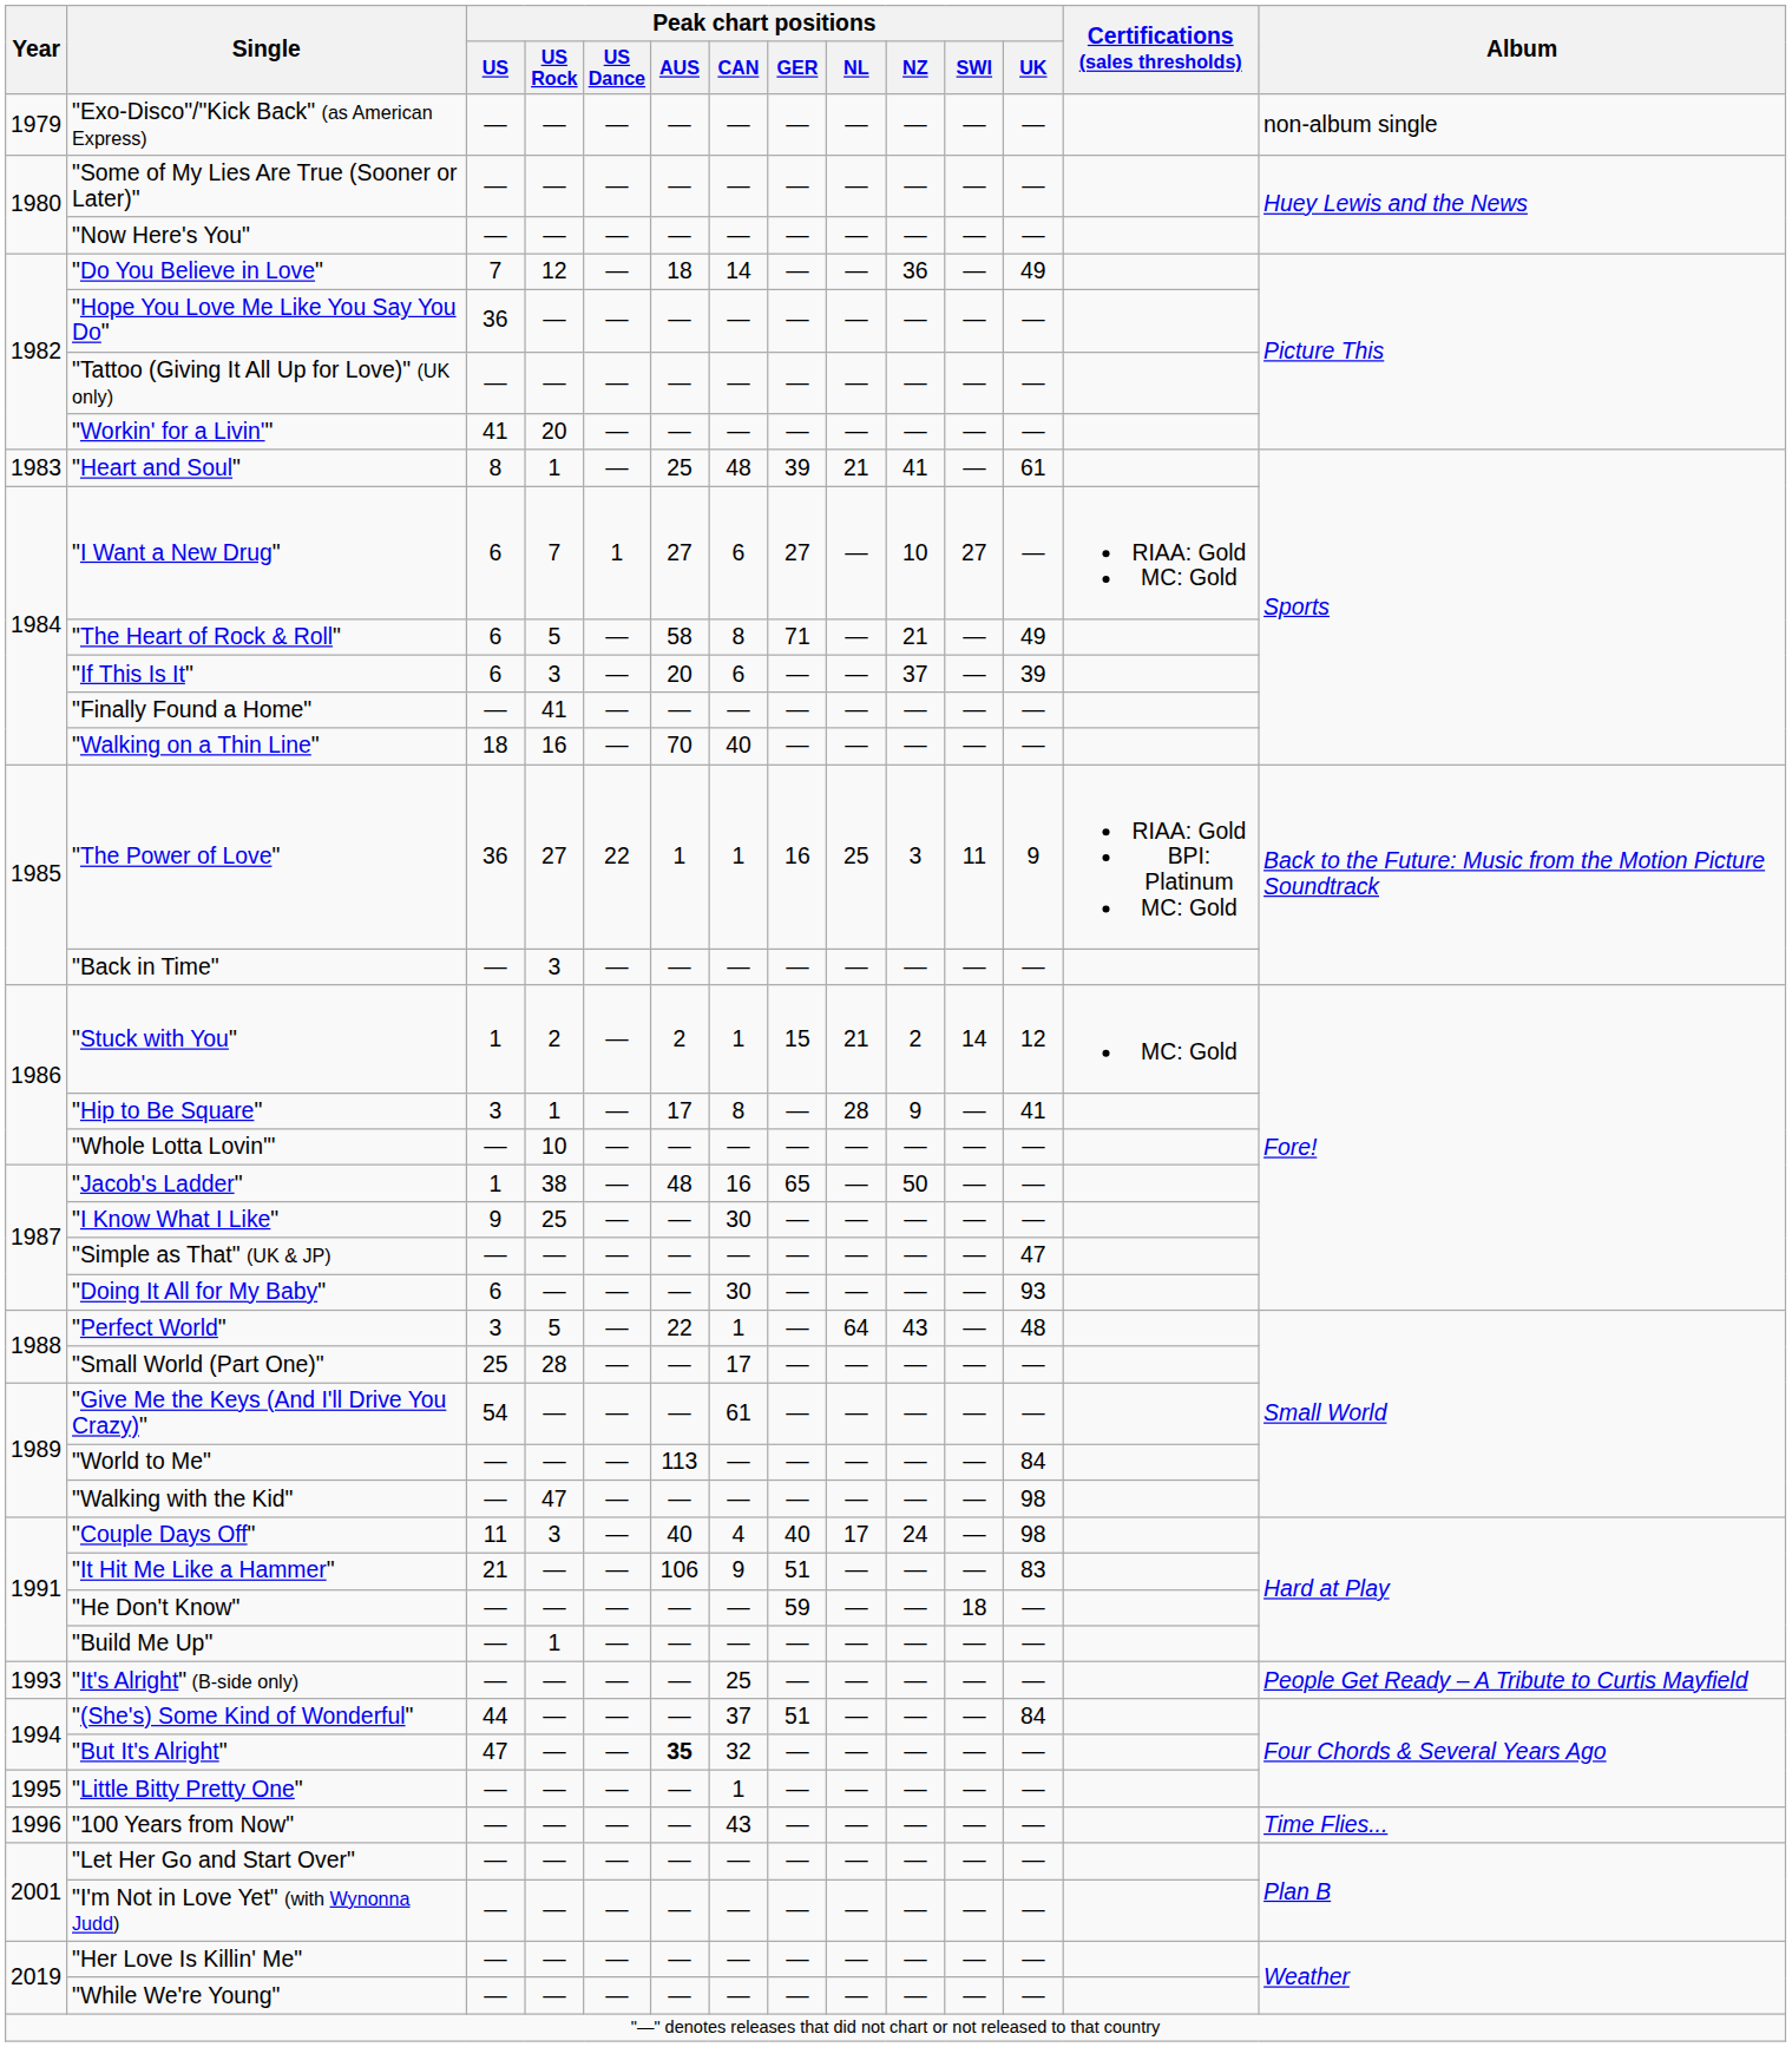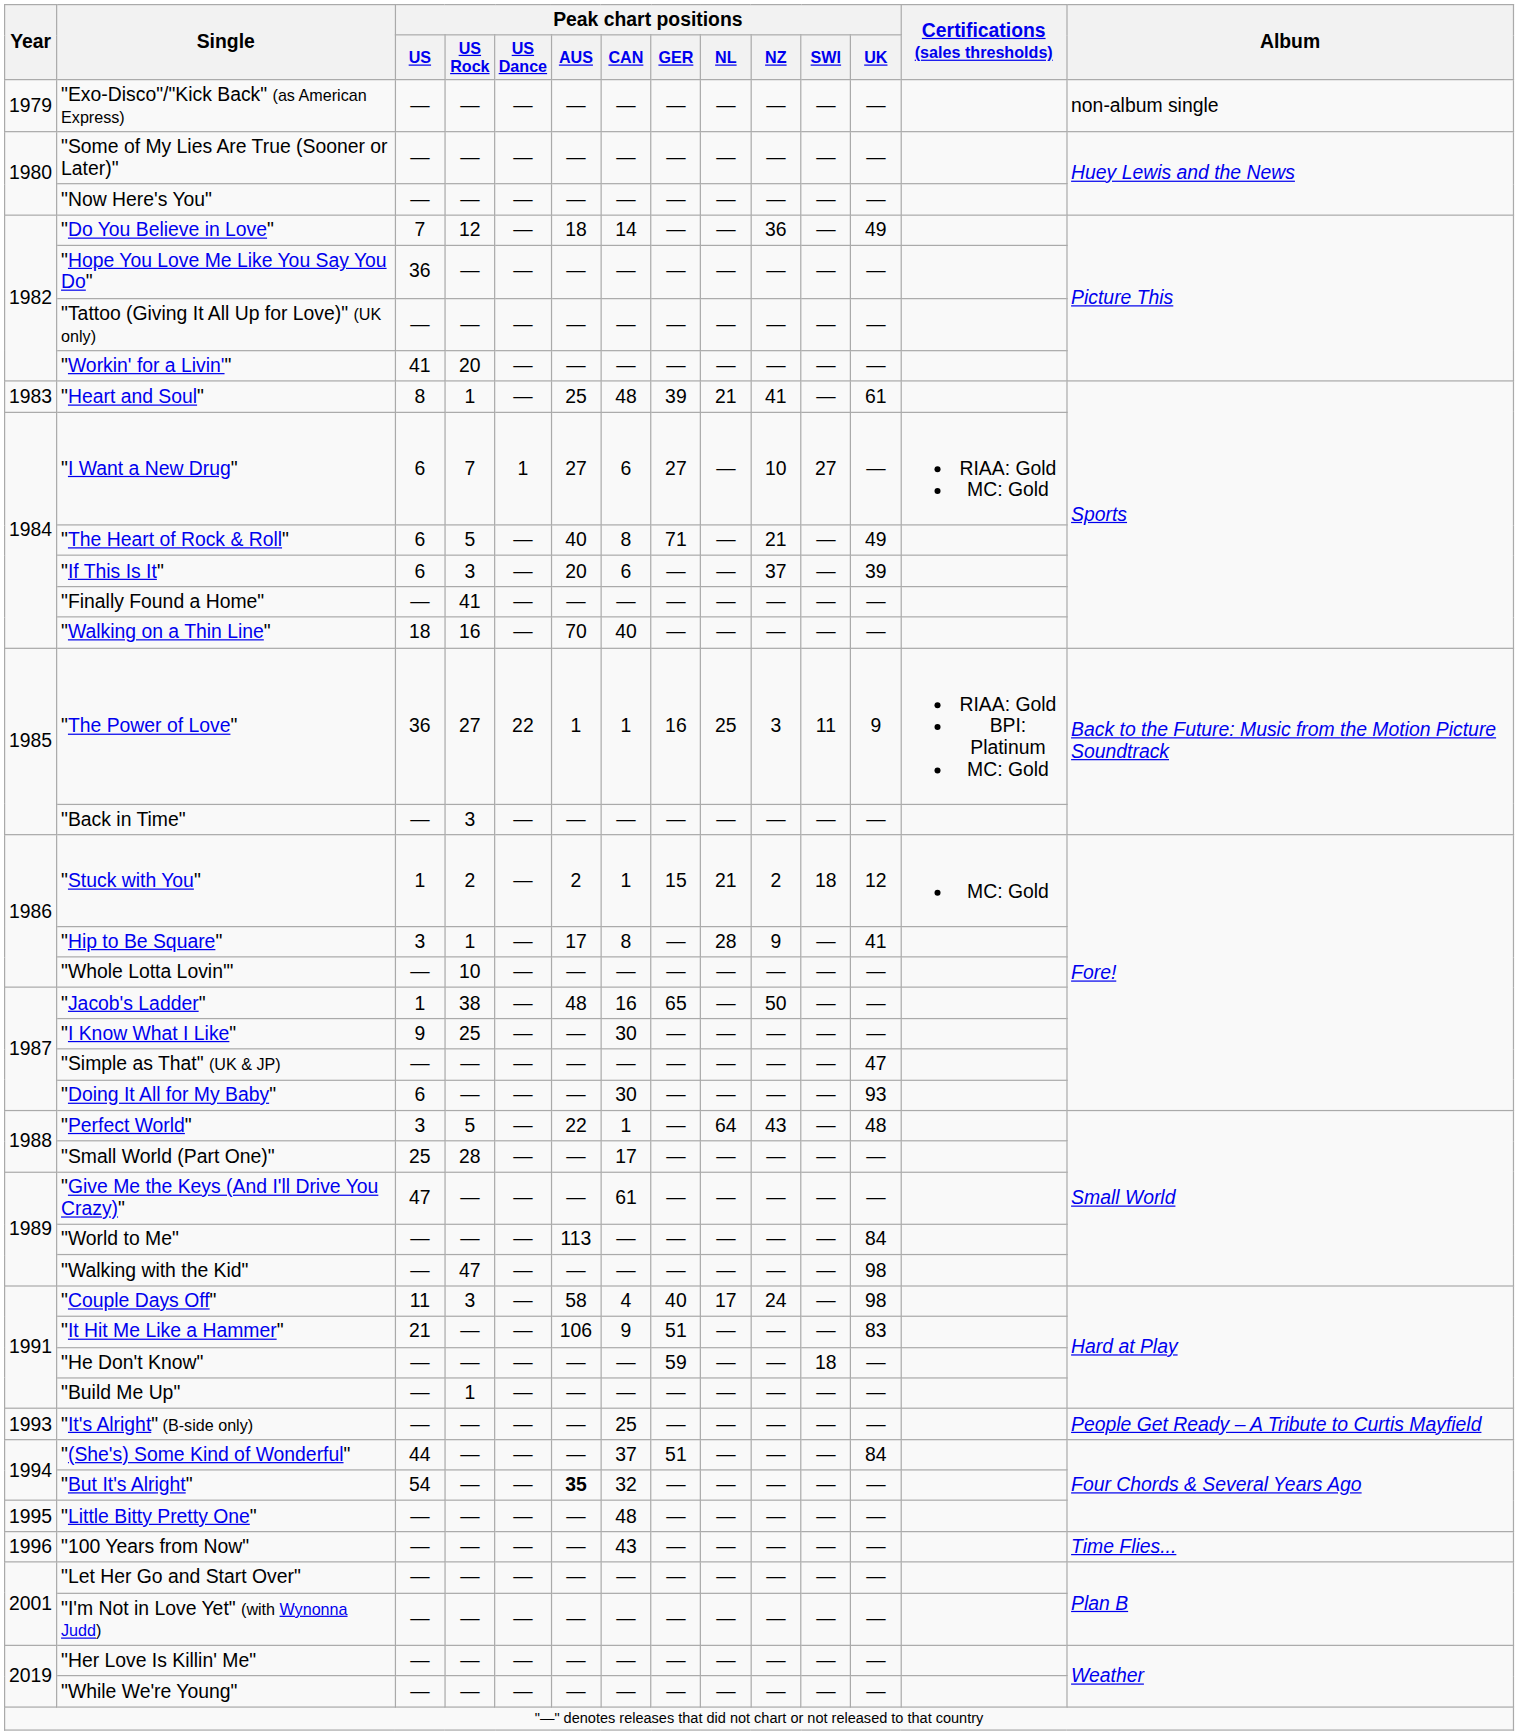 <table class="wikitable" style="text-align:center;">
 <tr>
 <th rowspan="2">Year</th>
 <th rowspan="2">Single</th>
 <th colspan="10">Peak chart positions</th>
 <th rowspan="2"><a href='#'>Certifications</a><br><small><a href='#'>(sales thresholds)</a></small></th>
 <th rowspan="2">Album</th>
 </tr>
 <tr style="font-size:smaller;">
 <th width="35"><a href='#'>US</a><br></th>
 <th width="35"><a href='#'>US Rock</a><br></th>
 <th width="35"><a href='#'>US Dance</a><br></th>
 <th width="35"><a href='#'>AUS</a><br></th>
 <th width="35"><a href='#'>CAN</a><br></th>
 <th width="35"><a href='#'>GER</a><br></th>
 <th width="35"><a href='#'>NL</a><br></th>
 <th width="35"><a href='#'>NZ</a><br></th>
 <th width="35"><a href='#'>SWI</a><br></th>
 <th width="35"><a href='#'>UK</a><br></th>
 </tr>
 <tr>
 <td>1979</td>
 <td align="left">"Exo-Disco"/"Kick Back" <small>(as American Express)</small></td>
 <td>—</td>
 <td>—</td>
 <td>—</td>
 <td>—</td>
 <td>—</td>
 <td>—</td>
 <td>—</td>
 <td>—</td>
 <td>—</td>
 <td>—</td>
 <td></td>
 <td align="left">non-album single</td>
 </tr>
 <tr>
 <td rowspan="2">1980</td>
 <td align="left">"Some of My Lies Are True (Sooner or Later)"</td>
 <td>—</td>
 <td>—</td>
 <td>—</td>
 <td>—</td>
 <td>—</td>
 <td>—</td>
 <td>—</td>
 <td>—</td>
 <td>—</td>
 <td>—</td>
 <td></td>
 <td align="left" rowspan="2"><em><a href='#'>Huey Lewis and the News</a></em></td>
 </tr>
 <tr>
 <td align="left">"Now Here's You"</td>
 <td>—</td>
 <td>—</td>
 <td>—</td>
 <td>—</td>
 <td>—</td>
 <td>—</td>
 <td>—</td>
 <td>—</td>
 <td>—</td>
 <td>—</td>
 <td></td>
 </tr>
 <tr>
 <td rowspan="4">1982</td>
 <td align="left">"<a href='#'>Do You Believe in Love</a>"</td>
 <td>7</td>
 <td>12</td>
 <td>—</td>
 <td>18</td>
 <td>14</td>
 <td>—</td>
 <td>—</td>
 <td>36</td>
 <td>—</td>
 <td>49</td>
 <td></td>
 <td rowspan="4" align="left"><em><a href='#'>Picture This</a></em></td>
 </tr>
 <tr>
 <td align="left">"<a href='#'>Hope You Love Me Like You Say You Do</a>"</td>
 <td>36</td>
 <td>—</td>
 <td>—</td>
 <td>—</td>
 <td>—</td>
 <td>—</td>
 <td>—</td>
 <td>—</td>
 <td>—</td>
 <td>—</td>
 <td></td>
 </tr>
 <tr>
 <td align="left">"Tattoo (Giving It All Up for Love)" <small>(UK only)</small></td>
 <td>—</td>
 <td>—</td>
 <td>—</td>
 <td>—</td>
 <td>—</td>
 <td>—</td>
 <td>—</td>
 <td>—</td>
 <td>—</td>
 <td>—</td>
 <td></td>
 </tr>
 <tr>
 <td align="left">"<a href='#'>Workin' for a Livin'</a>"</td>
 <td>41</td>
 <td>20</td>
 <td>—</td>
 <td>—</td>
 <td>—</td>
 <td>—</td>
 <td>—</td>
 <td>—</td>
 <td>—</td>
 <td>—</td>
 <td></td>
 </tr>
 <tr>
 <td>1983</td>
 <td align="left">"<a href='#'>Heart and Soul</a>"</td>
 <td>8</td>
 <td>1</td>
 <td>—</td>
 <td>25</td>
 <td>48</td>
 <td>39</td>
 <td>21</td>
 <td>41</td>
 <td>—</td>
 <td>61</td>
 <td></td>
 <td align="left" rowspan="6"><em><a href='#'>Sports</a></em></td>
 </tr>
 <tr>
 <td rowspan="5">1984</td>
 <td align="left">"<a href='#'>I Want a New Drug</a>"</td>
 <td>6</td>
 <td>7</td>
 <td>1</td>
 <td>27</td>
 <td>6</td>
 <td>27</td>
 <td>—</td>
 <td>10</td>
 <td>27</td>
 <td>—</td>
 <td><br><ul><li>RIAA: Gold</li><li>MC: Gold</li></ul></td>
 </tr>
 <tr>
 <td align="left">"<a href='#'>The Heart of Rock & Roll</a>"</td>
 <td>6</td>
 <td>5</td>
 <td>—</td>
-<td>58</td>
+<td>40</td>
 <td>8</td>
 <td>71</td>
 <td>—</td>
 <td>21</td>
 <td>—</td>
 <td>49</td>
 <td></td>
 </tr>
 <tr>
 <td align="left">"<a href='#'>If This Is It</a>"</td>
 <td>6</td>
 <td>3</td>
 <td>—</td>
 <td>20</td>
 <td>6</td>
 <td>—</td>
 <td>—</td>
 <td>37</td>
 <td>—</td>
 <td>39</td>
 <td></td>
 </tr>
 <tr>
 <td align="left">"Finally Found a Home"</td>
 <td>—</td>
 <td>41</td>
 <td>—</td>
 <td>—</td>
 <td>—</td>
 <td>—</td>
 <td>—</td>
 <td>—</td>
 <td>—</td>
 <td>—</td>
 <td></td>
 </tr>
 <tr>
 <td align="left">"<a href='#'>Walking on a Thin Line</a>"</td>
 <td>18</td>
 <td>16</td>
 <td>—</td>
 <td>70</td>
 <td>40</td>
 <td>—</td>
 <td>—</td>
 <td>—</td>
 <td>—</td>
 <td>—</td>
 <td></td>
 </tr>
 <tr>
 <td rowspan="2">1985</td>
 <td align="left">"<a href='#'>The Power of Love</a>"</td>
 <td>36</td>
 <td>27</td>
 <td>22</td>
 <td>1</td>
 <td>1</td>
 <td>16</td>
 <td>25</td>
 <td>3</td>
 <td>11</td>
 <td>9</td>
 <td><br><ul><li>RIAA: Gold</li><li>BPI: Platinum</li><li>MC: Gold</li></ul></td>
 <td align="left" rowspan="2"><em><a href='#'>Back to the Future: Music from the Motion Picture Soundtrack</a></em></td>
 </tr>
 <tr>
 <td align="left">"Back in Time"</td>
 <td>—</td>
 <td>3</td>
 <td>—</td>
 <td>—</td>
 <td>—</td>
 <td>—</td>
 <td>—</td>
 <td>—</td>
 <td>—</td>
 <td>—</td>
 <td></td>
 </tr>
 <tr>
 <td rowspan="3">1986</td>
 <td align="left">"<a href='#'>Stuck with You</a>"</td>
 <td>1</td>
 <td>2</td>
 <td>—</td>
 <td>2</td>
 <td>1</td>
 <td>15</td>
 <td>21</td>
 <td>2</td>
-<td>14</td>
+<td>18</td>
 <td>12</td>
 <td><br><ul><li>MC: Gold</li></ul></td>
 <td align="left" rowspan="7"><em><a href='#'>Fore!</a></em></td>
 </tr>
 <tr>
 <td align="left">"<a href='#'>Hip to Be Square</a>"</td>
 <td>3</td>
 <td>1</td>
 <td>—</td>
 <td>17</td>
 <td>8</td>
 <td>—</td>
 <td>28</td>
 <td>9</td>
 <td>—</td>
 <td>41</td>
 <td></td>
 </tr>
 <tr>
 <td align="left">"Whole Lotta Lovin'"</td>
 <td>—</td>
 <td>10</td>
 <td>—</td>
 <td>—</td>
 <td>—</td>
 <td>—</td>
 <td>—</td>
 <td>—</td>
 <td>—</td>
 <td>—</td>
 <td></td>
 </tr>
 <tr>
 <td rowspan="4">1987</td>
 <td align="left">"<a href='#'>Jacob's Ladder</a>"</td>
 <td>1</td>
 <td>38</td>
 <td>—</td>
 <td>48</td>
 <td>16</td>
 <td>65</td>
 <td>—</td>
 <td>50</td>
 <td>—</td>
 <td>—</td>
 <td></td>
 </tr>
 <tr>
 <td align="left">"<a href='#'>I Know What I Like</a>"</td>
 <td>9</td>
 <td>25</td>
 <td>—</td>
 <td>—</td>
 <td>30</td>
 <td>—</td>
 <td>—</td>
 <td>—</td>
 <td>—</td>
 <td>—</td>
 <td></td>
 </tr>
 <tr>
 <td align="left">"Simple as That" <small>(UK & JP)</small></td>
 <td>—</td>
 <td>—</td>
 <td>—</td>
 <td>—</td>
 <td>—</td>
 <td>—</td>
 <td>—</td>
 <td>—</td>
 <td>—</td>
 <td>47</td>
 <td></td>
 </tr>
 <tr>
 <td align="left">"<a href='#'>Doing It All for My Baby</a>"</td>
 <td>6</td>
 <td>—</td>
 <td>—</td>
 <td>—</td>
 <td>30</td>
 <td>—</td>
 <td>—</td>
 <td>—</td>
 <td>—</td>
 <td>93</td>
 <td></td>
 </tr>
 <tr>
 <td rowspan="2">1988</td>
 <td align="left">"<a href='#'>Perfect World</a>"</td>
 <td>3</td>
 <td>5</td>
 <td>—</td>
 <td>22</td>
 <td>1</td>
 <td>—</td>
 <td>64</td>
 <td>43</td>
 <td>—</td>
 <td>48</td>
 <td></td>
 <td align="left" rowspan="5"><em><a href='#'>Small World</a></em></td>
 </tr>
 <tr>
 <td align="left">"Small World (Part One)"</td>
 <td>25</td>
 <td>28</td>
 <td>—</td>
 <td>—</td>
 <td>17</td>
 <td>—</td>
 <td>—</td>
 <td>—</td>
 <td>—</td>
 <td>—</td>
 <td></td>
 </tr>
 <tr>
 <td rowspan="3">1989</td>
 <td align="left">"<a href='#'>Give Me the Keys (And I'll Drive You Crazy)</a>"</td>
-<td>54</td>
+<td>47</td>
 <td>—</td>
 <td>—</td>
 <td>—</td>
 <td>61</td>
 <td>—</td>
 <td>—</td>
 <td>—</td>
 <td>—</td>
 <td>—</td>
 <td></td>
 </tr>
 <tr>
 <td align="left">"World to Me"</td>
 <td>—</td>
 <td>—</td>
 <td>—</td>
 <td>113</td>
 <td>—</td>
 <td>—</td>
 <td>—</td>
 <td>—</td>
 <td>—</td>
 <td>84</td>
 <td></td>
 </tr>
 <tr>
 <td align="left">"Walking with the Kid"</td>
 <td>—</td>
 <td>47</td>
 <td>—</td>
 <td>—</td>
 <td>—</td>
 <td>—</td>
 <td>—</td>
 <td>—</td>
 <td>—</td>
 <td>98</td>
 <td></td>
 </tr>
 <tr>
 <td rowspan="4">1991</td>
 <td align="left">"<a href='#'>Couple Days Off</a>"</td>
 <td>11</td>
 <td>3</td>
 <td>—</td>
-<td>40</td>
+<td>58</td>
 <td>4</td>
 <td>40</td>
 <td>17</td>
 <td>24</td>
 <td>—</td>
 <td>98</td>
 <td></td>
 <td align="left" rowspan="4"><em><a href='#'>Hard at Play</a></em></td>
 </tr>
 <tr>
 <td align="left">"<a href='#'>It Hit Me Like a Hammer</a>"</td>
 <td>21</td>
 <td>—</td>
 <td>—</td>
 <td>106</td>
 <td>9</td>
 <td>51</td>
 <td>—</td>
 <td>—</td>
 <td>—</td>
 <td>83</td>
 <td></td>
 </tr>
 <tr>
 <td align="left">"He Don't Know"</td>
 <td>—</td>
 <td>—</td>
 <td>—</td>
 <td>—</td>
 <td>—</td>
 <td>59</td>
 <td>—</td>
 <td>—</td>
 <td>18</td>
 <td>—</td>
 <td></td>
 </tr>
 <tr>
 <td align="left">"Build Me Up"</td>
 <td>—</td>
 <td>1</td>
 <td>—</td>
 <td>—</td>
 <td>—</td>
 <td>—</td>
 <td>—</td>
 <td>—</td>
 <td>—</td>
 <td>—</td>
 <td></td>
 </tr>
 <tr>
 <td>1993</td>
 <td align="left">"<a href='#'>It's Alright</a>"<small> (B-side only)</small></td>
 <td>—</td>
 <td>—</td>
 <td>—</td>
 <td>—</td>
 <td>25</td>
 <td>—</td>
 <td>—</td>
 <td>—</td>
 <td>—</td>
 <td>—</td>
 <td></td>
 <td align="left"><em><a href='#'>People Get Ready – A Tribute to Curtis Mayfield</a></em></td>
 </tr>
 <tr>
 <td rowspan="2">1994</td>
 <td align="left">"<a href='#'>(She's) Some Kind of Wonderful</a>"</td>
 <td>44</td>
 <td>—</td>
 <td>—</td>
 <td>—</td>
 <td>37</td>
 <td>51</td>
 <td>—</td>
 <td>—</td>
 <td>—</td>
 <td>84</td>
 <td></td>
 <td align="left" rowspan="3"><em><a href='#'>Four Chords & Several Years Ago</a></em></td>
 </tr>
 <tr>
 <td align="left">"<a href='#'>But It's Alright</a>"</td>
-<td>47</td>
+<td>54</td>
 <td>—</td>
 <td>—</td>
 <td><strong>35</strong></td>
 <td>32</td>
 <td>—</td>
 <td>—</td>
 <td>—</td>
 <td>—</td>
 <td>—</td>
 <td></td>
 </tr>
 <tr>
 <td>1995</td>
 <td align="left">"<a href='#'>Little Bitty Pretty One</a>"</td>
 <td>—</td>
 <td>—</td>
 <td>—</td>
 <td>—</td>
-<td>1</td>
+<td>48</td>
 <td>—</td>
 <td>—</td>
 <td>—</td>
 <td>—</td>
 <td>—</td>
 <td></td>
 </tr>
 <tr>
 <td>1996</td>
 <td align="left">"100 Years from Now"</td>
 <td>—</td>
 <td>—</td>
 <td>—</td>
 <td>—</td>
 <td>43</td>
 <td>—</td>
 <td>—</td>
 <td>—</td>
 <td>—</td>
 <td>—</td>
 <td></td>
 <td align="left"><em><a href='#'>Time Flies...</a></em></td>
 </tr>
 <tr>
 <td rowspan="2">2001</td>
 <td align="left">"Let Her Go and Start Over"</td>
 <td>—</td>
 <td>—</td>
 <td>—</td>
 <td>—</td>
 <td>—</td>
 <td>—</td>
 <td>—</td>
 <td>—</td>
 <td>—</td>
 <td>—</td>
 <td></td>
 <td align="left" rowspan="2"><em><a href='#'>Plan B</a></em></td>
 </tr>
 <tr>
 <td align="left">"I'm Not in Love Yet" <small>(with <a href='#'>Wynonna Judd</a>)</small></td>
 <td>—</td>
 <td>—</td>
 <td>—</td>
 <td>—</td>
 <td>—</td>
 <td>—</td>
 <td>—</td>
 <td>—</td>
 <td>—</td>
 <td>—</td>
 <td></td>
 </tr>
 <tr>
 <td rowspan="2">2019</td>
 <td align="left">"Her Love Is Killin' Me"</td>
 <td>—</td>
 <td>—</td>
 <td>—</td>
 <td>—</td>
 <td>—</td>
 <td>—</td>
 <td>—</td>
 <td>—</td>
 <td>—</td>
 <td>—</td>
 <td></td>
 <td align="left" rowspan="2"><em><a href='#'>Weather</a></em></td>
 </tr>
 <tr>
 <td align="left">"While We're Young"</td>
 <td>—</td>
 <td>—</td>
 <td>—</td>
 <td>—</td>
 <td>—</td>
 <td>—</td>
 <td>—</td>
 <td>—</td>
 <td>—</td>
 <td>—</td>
 <td></td>
 </tr>
 <tr>
 <td colspan="16" style="font-size:9pt" align="center">"—" denotes releases that did not chart or not released to that country</td>
 </tr>
 </table>
